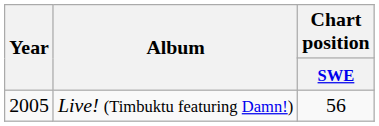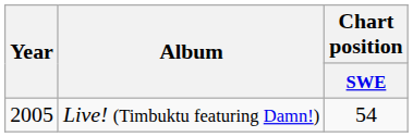 <table class="wikitable">
 <tr>
 <th rowspan="2">Year</th>
 <th rowspan="2">Album</th>
 <th>Chart position</th>
 </tr>
 <tr>
 <th width="45"><small><a href='#'>SWE</a></small></th>
 </tr>
 <tr>
 <td>2005</td>
 <td><em>Live!</em> <small>(Timbuktu featuring <a href='#'>Damn!</a>)</small></td>
-<td style="text-align:center;">56</td>
+<td style="text-align:center;">54</td>
 </tr>
 </table>
